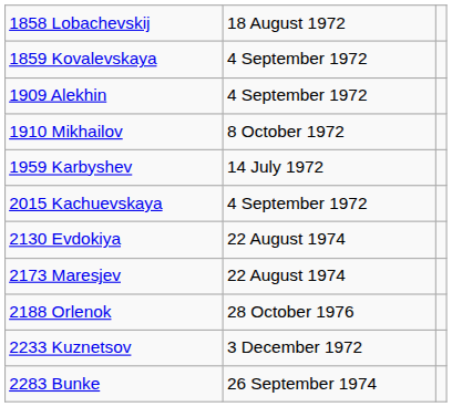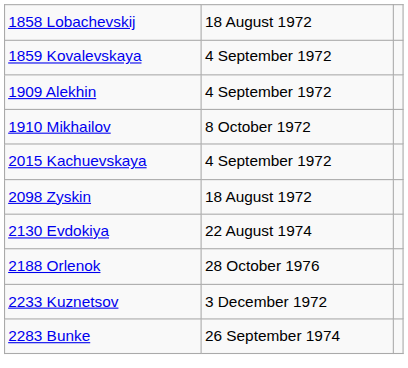 <table class="wikitable" style="font-size: 89%; float: left; width: 26em; margin-right: 1em; line-height: 1.65em; !important; height: 324px;">
 <tr>
 <td><a href='#'>1858 Lobachevskij</a></td>
 <td>18 August 1972</td>
 <td></td>
 </tr>
 <tr>
 <td><a href='#'>1859 Kovalevskaya</a></td>
 <td>4 September 1972</td>
 <td></td>
 </tr>
 <tr>
 <td><a href='#'>1909 Alekhin</a></td>
 <td>4 September 1972</td>
 <td></td>
 </tr>
 <tr>
 <td><a href='#'>1910 Mikhailov</a></td>
 <td>8 October 1972</td>
 <td></td>
 </tr>
 <tr>
-<td><a href='#'>1959 Karbyshev</a></td>
-<td>14 July 1972</td>
-<td></td>
-</tr>
-<tr>
 <td><a href='#'>2015 Kachuevskaya</a></td>
 <td>4 September 1972</td>
 <td></td>
 </tr>
 <tr>
-<td><a href='#'>2130 Evdokiya</a></td>
-<td>22 August 1974</td>
+<td><a href='#'>2098 Zyskin</a></td>
+<td>18 August 1972</td>
 <td></td>
 </tr>
 <tr>
-<td><a href='#'>2173 Maresjev</a></td>
+<td><a href='#'>2130 Evdokiya</a></td>
 <td>22 August 1974</td>
 <td></td>
 </tr>
 <tr>
 <td><a href='#'>2188 Orlenok</a></td>
 <td>28 October 1976</td>
 <td></td>
 </tr>
 <tr>
 <td><a href='#'>2233 Kuznetsov</a></td>
 <td>3 December 1972</td>
 <td></td>
 </tr>
 <tr>
 <td><a href='#'>2283 Bunke</a></td>
 <td>26 September 1974</td>
 <td></td>
 </tr>
 </table>
